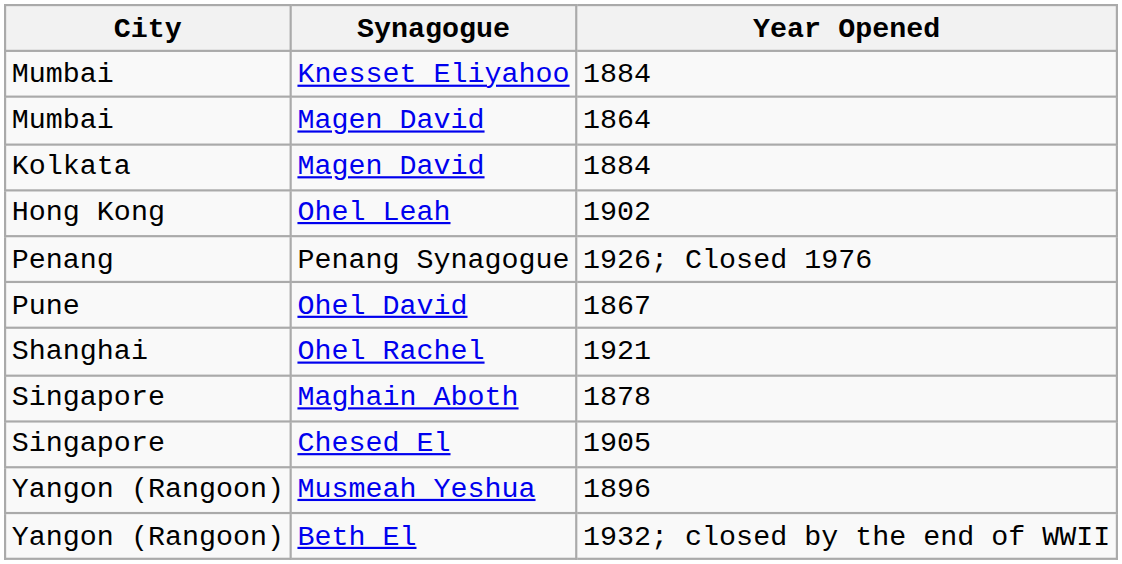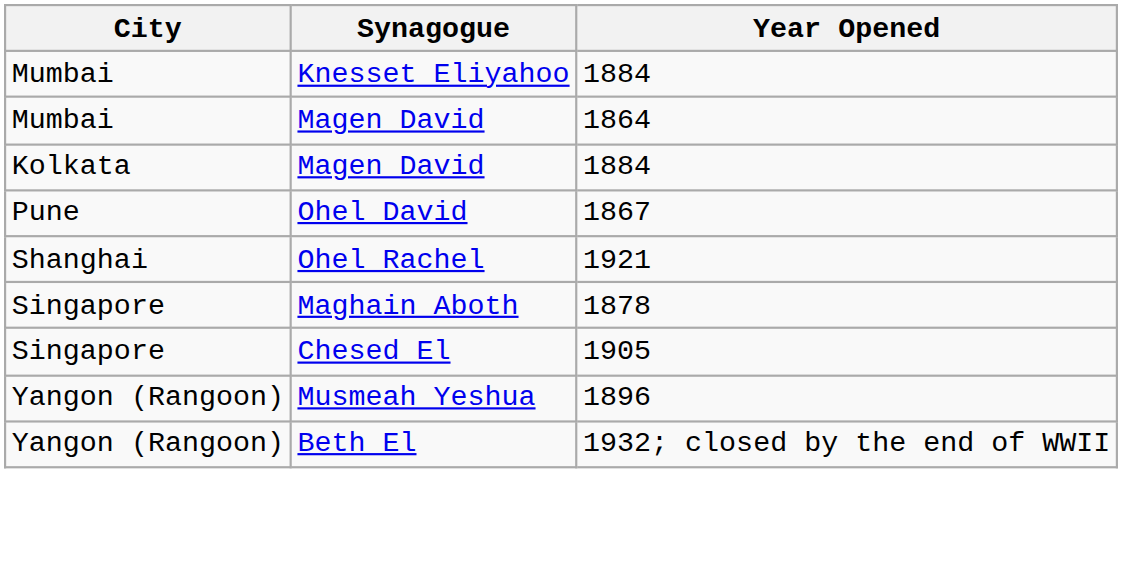 <table class="wikitable">
 <tr>
 <th>City</th>
 <th>Synagogue</th>
 <th>Year Opened</th>
 </tr>
 <tr>
 <td>Mumbai</td>
 <td><a href='#'>Knesset Eliyahoo</a></td>
 <td>1884</td>
 </tr>
 <tr>
 <td>Mumbai</td>
 <td><a href='#'>Magen David</a></td>
 <td>1864</td>
 </tr>
 <tr>
 <td>Kolkata</td>
 <td><a href='#'>Magen David</a></td>
 <td>1884</td>
-</tr>
-<tr>
-<td>Hong Kong</td>
-<td><a href='#'>Ohel Leah</a></td>
-<td>1902</td>
-</tr>
-<tr>
-<td>Penang</td>
-<td>Penang Synagogue</td>
-<td>1926; Closed 1976</td>
 </tr>
 <tr>
 <td>Pune</td>
 <td><a href='#'>Ohel David</a></td>
 <td>1867</td>
 </tr>
 <tr>
 <td>Shanghai</td>
 <td><a href='#'>Ohel Rachel</a></td>
 <td>1921</td>
 </tr>
 <tr>
 <td>Singapore</td>
 <td><a href='#'>Maghain Aboth</a></td>
 <td>1878</td>
 </tr>
 <tr>
 <td>Singapore</td>
 <td><a href='#'>Chesed El</a></td>
 <td>1905</td>
 </tr>
 <tr>
 <td>Yangon (Rangoon)</td>
 <td><a href='#'>Musmeah Yeshua</a></td>
 <td>1896</td>
 </tr>
 <tr>
 <td>Yangon (Rangoon)</td>
 <td><a href='#'>Beth El</a></td>
 <td>1932; closed by the end of WWII</td>
 </tr>
 </table>
